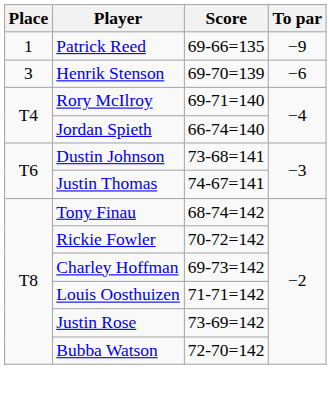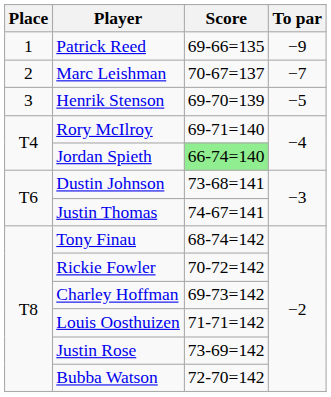 <table class="wikitable">
 <tr>
 <th>Place</th>
 <th>Player</th>
 <th>Score</th>
 <th>To par</th>
 </tr>
 <tr>
 <td align=center>1</td>
 <td> <a href='#'>Patrick Reed</a></td>
 <td>69-66=135</td>
 <td align=center>−9</td>
 </tr>
 <tr>
+<td align=center>2</td>
+<td> <a href='#'>Marc Leishman</a></td>
+<td>70-67=137</td>
+<td align=center>−7</td>
+</tr>
+<tr>
 <td align=center>3</td>
 <td> <a href='#'>Henrik Stenson</a></td>
 <td>69-70=139</td>
-<td align=center>−6</td>
+<td align=center>−5</td>
 </tr>
 <tr>
 <td rowspan=2 align=center>T4</td>
 <td> <a href='#'>Rory McIlroy</a></td>
 <td>69-71=140</td>
 <td rowspan=2 align=center>−4</td>
 </tr>
 <tr>
 <td> <a href='#'>Jordan Spieth</a></td>
-<td>66-74=140</td>
+<td style="background: lightgreen;">66-74=140</td>
 </tr>
 <tr>
 <td rowspan=2 align=center>T6</td>
 <td> <a href='#'>Dustin Johnson</a></td>
 <td>73-68=141</td>
 <td rowspan=2 align=center>−3</td>
 </tr>
 <tr>
 <td> <a href='#'>Justin Thomas</a></td>
 <td>74-67=141</td>
 </tr>
 <tr>
 <td rowspan=6 align=center>T8</td>
 <td> <a href='#'>Tony Finau</a></td>
 <td>68-74=142</td>
 <td rowspan=6 align=center>−2</td>
 </tr>
 <tr>
 <td> <a href='#'>Rickie Fowler</a></td>
 <td>70-72=142</td>
 </tr>
 <tr>
 <td> <a href='#'>Charley Hoffman</a></td>
 <td>69-73=142</td>
 </tr>
 <tr>
 <td> <a href='#'>Louis Oosthuizen</a></td>
 <td>71-71=142</td>
 </tr>
 <tr>
 <td> <a href='#'>Justin Rose</a></td>
 <td>73-69=142</td>
 </tr>
 <tr>
 <td> <a href='#'>Bubba Watson</a></td>
 <td>72-70=142</td>
 </tr>
 </table>
